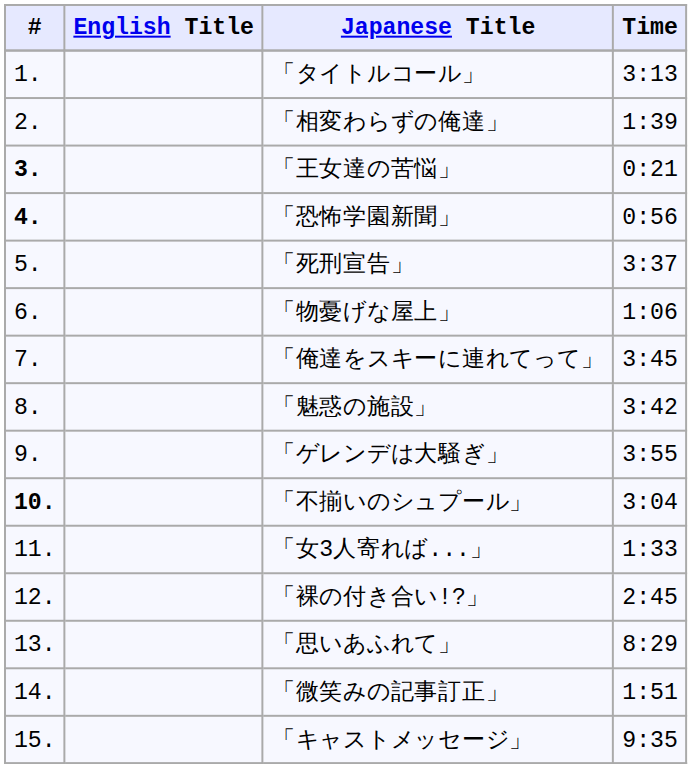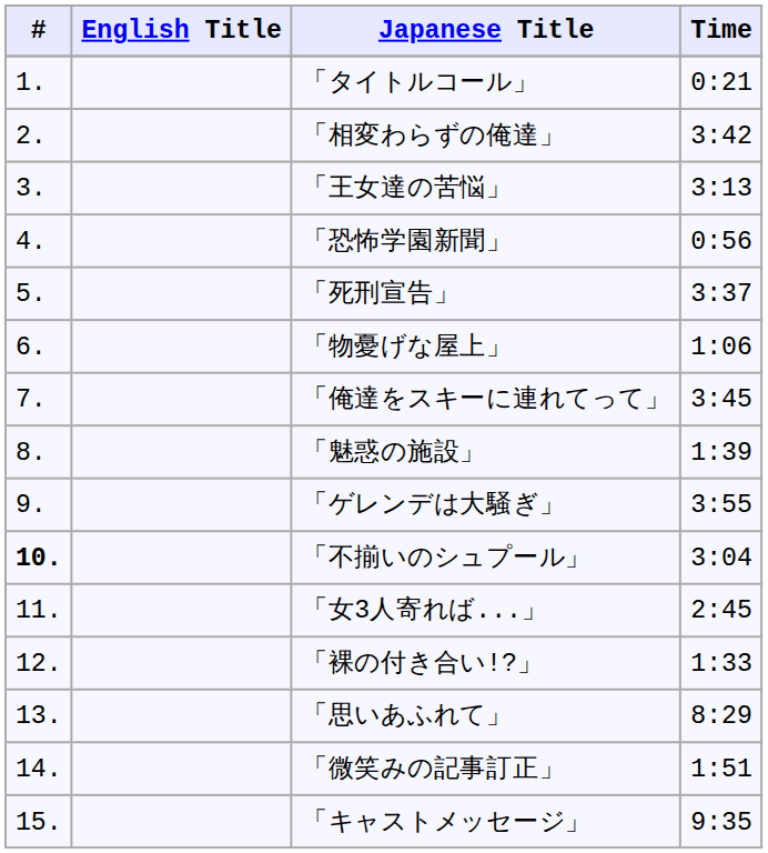 <table border="" cellpadding="4" cellspacing="0" style="border: 1px #aaaaaa solid; border-collapse: collapse; padding: 0.2em; margin: 1em 1em 1em 0; background: #f7f8ff; font-size:0.9em">
 <tr valign="middle" bgcolor="#e6e9ff">
 <th rowspan="1">#</th>
 <th rowspan="1"><a href='#'>English</a> Title</th>
 <th colspan="1"><a href='#'>Japanese</a> Title</th>
 <th rowspan="1">Time</th>
 </tr>
 <tr bgcolor="#e6e9ff">
 </tr>
 <tr>
 <td>1.</td>
 <td></td>
 <td>「タイトルコール」</td>
-<td>3:13</td>
+<td>0:21</td>
 </tr>
 <tr>
 <td>2.</td>
 <td></td>
 <td>「相変わらずの俺達」</td>
-<td>1:39</td>
+<td>3:42</td>
 </tr>
 <tr>
-<td><strong>3.</strong></td>
+<td>3.</td>
 <td></td>
 <td>「王女達の苦悩」</td>
-<td>0:21</td>
+<td>3:13</td>
 </tr>
 <tr>
-<td><strong>4.</strong></td>
+<td>4.</td>
 <td></td>
 <td>「恐怖学園新聞」</td>
 <td>0:56</td>
 </tr>
 <tr>
 <td>5.</td>
 <td></td>
 <td>「死刑宣告」</td>
 <td>3:37</td>
 </tr>
 <tr>
 <td>6.</td>
 <td></td>
 <td>「物憂げな屋上」</td>
 <td>1:06</td>
 </tr>
 <tr>
 <td>7.</td>
 <td></td>
 <td>「俺達をスキーに連れてって」</td>
 <td>3:45</td>
 </tr>
 <tr>
 <td>8.</td>
 <td></td>
 <td>「魅惑の施設」</td>
-<td>3:42</td>
+<td>1:39</td>
 </tr>
 <tr>
 <td>9.</td>
 <td></td>
 <td>「ゲレンデは大騒ぎ」</td>
 <td>3:55</td>
 </tr>
 <tr>
 <td><strong>10.</strong></td>
 <td></td>
 <td>「不揃いのシュプール」</td>
 <td>3:04</td>
 </tr>
 <tr>
 <td>11.</td>
 <td></td>
 <td>「女3人寄れば...」</td>
-<td>1:33</td>
+<td>2:45</td>
 </tr>
 <tr>
 <td>12.</td>
 <td></td>
 <td>「裸の付き合い!?」</td>
-<td>2:45</td>
+<td>1:33</td>
 </tr>
 <tr>
 <td>13.</td>
 <td></td>
 <td>「思いあふれて」</td>
 <td>8:29</td>
 </tr>
 <tr>
 <td>14.</td>
 <td></td>
 <td>「微笑みの記事訂正」</td>
 <td>1:51</td>
 </tr>
 <tr>
 <td>15.</td>
 <td></td>
 <td>「キャストメッセージ」</td>
 <td>9:35</td>
 </tr>
 <tr>
 </tr>
 </table>
